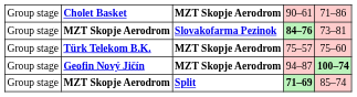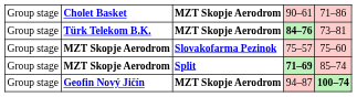 <table cellpadding="3" cellspacing="0" border="1" style="font-size: 95%; border: black solid 1px; border-collapse: collapse;">
 <tr>
 <td align=center>Group stage</td>
 <td> <strong><a href='#'>Cholet Basket</a></strong></td>
 <td> <strong>MZT Skopje Aerodrom</strong></td>
 <td align="center" bgcolor=#FFCCCC>90–61</td>
 <td align="center" bgcolor=#FFCCCC>71–86</td>
 </tr>
 <tr>
 <td align=center>Group stage</td>
+<td> <strong><a href='#'>Türk Telekom B.K.</a></strong></td>
 <td> <strong>MZT Skopje Aerodrom</strong></td>
-<td> <strong><a href='#'>Slovakofarma Pezinok</a></strong></td>
 <td align="center" bgcolor=#BBF3BB><strong>84–76</strong></td>
 <td align="center" bgcolor=#FFCCCC>73–81</td>
 </tr>
 <tr>
 <td align=center>Group stage</td>
-<td> <strong><a href='#'>Türk Telekom B.K.</a></strong></td>
 <td> <strong>MZT Skopje Aerodrom</strong></td>
+<td> <strong><a href='#'>Slovakofarma Pezinok</a></strong></td>
 <td align="center" bgcolor=#FFCCCC>75–57</td>
 <td align="center" bgcolor=#FFCCCC>75–60</td>
+</tr>
+<tr>
+<td align=center>Group stage</td>
+<td> <strong>MZT Skopje Aerodrom</strong></td>
+<td> <strong><a href='#'>Split</a></strong></td>
+<td align="center" bgcolor=#BBF3BB><strong>71–69</strong></td>
+<td align="center" bgcolor=#FFCCCC>85–74</td>
 </tr>
 <tr>
 <td align=center>Group stage</td>
 <td> <strong><a href='#'>Geofin Nový Jičín</a></strong></td>
 <td> <strong>MZT Skopje Aerodrom</strong></td>
 <td align="center" bgcolor=#FFCCCC>94–87</td>
 <td align="center" bgcolor=#BBF3BB><strong>100–74</strong></td>
 </tr>
-<tr>
-<td align=center>Group stage</td>
-<td> <strong>MZT Skopje Aerodrom</strong></td>
-<td> <strong><a href='#'>Split</a></strong></td>
-<td align="center" bgcolor=#BBF3BB><strong>71–69</strong></td>
-<td align="center" bgcolor=#FFCCCC>85–74</td>
-</tr>
 </table>
